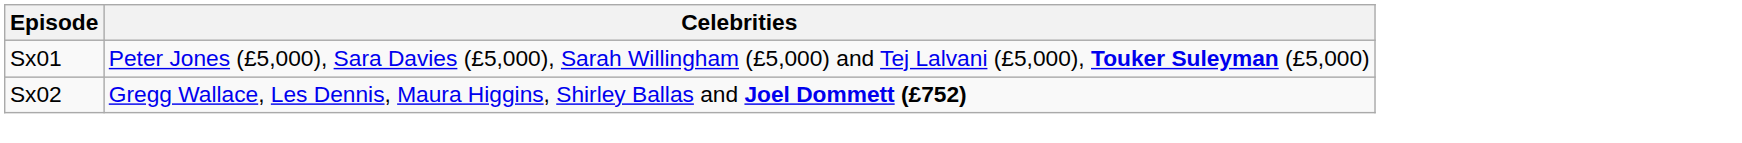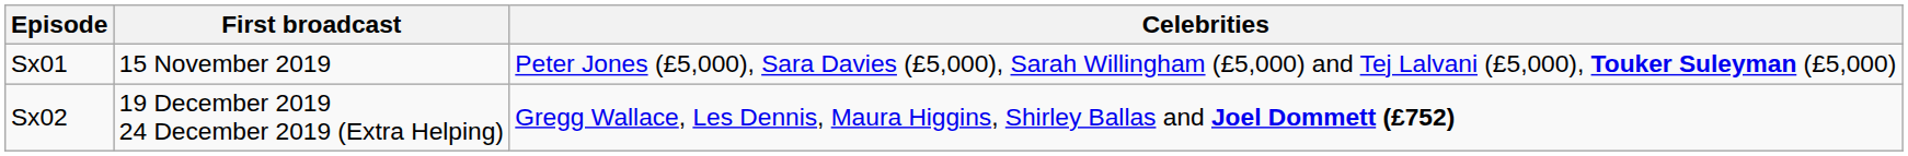 <table class="wikitable">
 <tr>
 <th>Episode</th>
+<th>First broadcast</th>
 <th>Celebrities</th>
 </tr>
 <tr>
 <td>Sx01</td>
+<td>15 November 2019</td>
 <td><a href='#'>Peter Jones</a> (£5,000), <a href='#'>Sara Davies</a> (£5,000), <a href='#'>Sarah Willingham</a> (£5,000) and <a href='#'>Tej Lalvani</a> (£5,000), <strong><a href='#'>Touker Suleyman</a></strong> (£5,000)</td>
 </tr>
 <tr>
 <td>Sx02</td>
+<td>19 December 2019<br>24 December 2019 (Extra Helping)</td>
 <td><a href='#'>Gregg Wallace</a>, <a href='#'>Les Dennis</a>, <a href='#'>Maura Higgins</a>, <a href='#'>Shirley Ballas</a> and <strong><a href='#'>Joel Dommett</a> (£752)</strong></td>
 </tr>
 </table>
